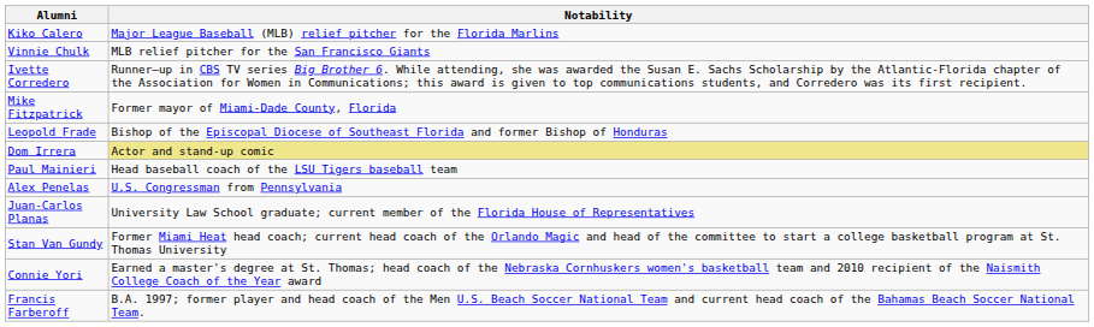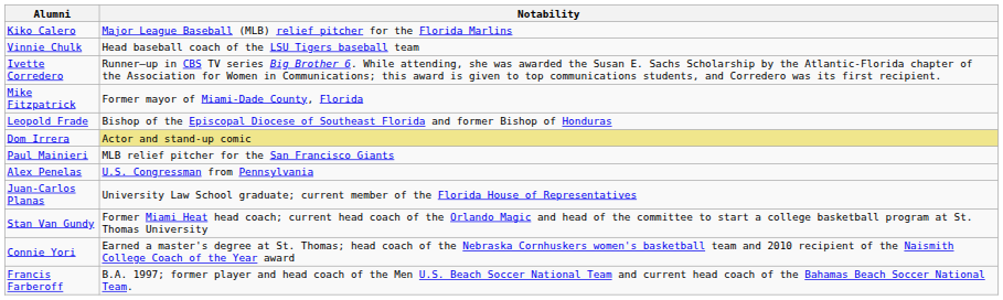 <table class="wikitable">
 <tr>
 <th>Alumni</th>
 <th>Notability</th>
 </tr>
 <tr>
 <td><a href='#'>Kiko Calero</a></td>
 <td><a href='#'>Major League Baseball</a> (MLB) <a href='#'>relief pitcher</a> for the <a href='#'>Florida Marlins</a></td>
 </tr>
 <tr>
 <td><a href='#'>Vinnie Chulk</a></td>
-<td>MLB relief pitcher for the <a href='#'>San Francisco Giants</a></td>
+<td>Head baseball coach of the <a href='#'>LSU Tigers baseball</a> team</td>
 </tr>
 <tr>
 <td><a href='#'>Ivette Corredero</a></td>
 <td>Runner–up in <a href='#'>CBS</a> TV series <em><a href='#'>Big Brother 6</a></em>. While attending, she was awarded the Susan E. Sachs Scholarship by the Atlantic-Florida chapter of the Association for Women in Communications; this award is given to top communications students, and Corredero was its first recipient.</td>
 </tr>
 <tr>
 <td><a href='#'>Mike Fitzpatrick</a></td>
 <td>Former mayor of <a href='#'>Miami-Dade County</a>, <a href='#'>Florida</a></td>
 </tr>
 <tr>
 <td><a href='#'>Leopold Frade</a></td>
 <td>Bishop of the <a href='#'>Episcopal Diocese of Southeast Florida</a> and former Bishop of <a href='#'>Honduras</a></td>
 </tr>
 <tr>
 <td><a href='#'>Dom Irrera</a></td>
 <td style="background: khaki;">Actor and stand-up comic</td>
 </tr>
 <tr>
 <td><a href='#'>Paul Mainieri</a></td>
-<td>Head baseball coach of the <a href='#'>LSU Tigers baseball</a> team</td>
+<td>MLB relief pitcher for the <a href='#'>San Francisco Giants</a></td>
 </tr>
 <tr>
 <td><a href='#'>Alex Penelas</a></td>
 <td><a href='#'>U.S. Congressman</a> from <a href='#'>Pennsylvania</a></td>
 </tr>
 <tr>
 <td><a href='#'>Juan-Carlos Planas</a></td>
 <td>University Law School graduate; current member of the <a href='#'>Florida House of Representatives</a></td>
 </tr>
 <tr>
 <td><a href='#'>Stan Van Gundy</a></td>
 <td>Former <a href='#'>Miami Heat</a> head coach; current head coach of the <a href='#'>Orlando Magic</a> and head of the committee to start a college basketball program at St. Thomas University</td>
 </tr>
 <tr>
 <td><a href='#'>Connie Yori</a></td>
 <td>Earned a master's degree at St. Thomas; head coach of the <a href='#'>Nebraska Cornhuskers women's basketball</a> team and 2010 recipient of the <a href='#'>Naismith College Coach of the Year</a> award</td>
 </tr>
 <tr>
 <td><a href='#'>Francis Farberoff</a></td>
 <td>B.A. 1997; former player and head coach of the Men <a href='#'>U.S. Beach Soccer National Team</a> and current head coach of the <a href='#'>Bahamas Beach Soccer National Team</a>.</td>
 </tr>
 </table>
